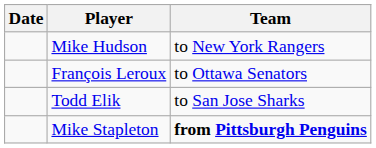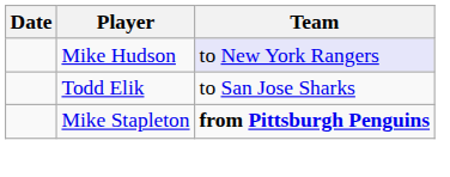 <table class="wikitable">
 <tr>
 <th>Date</th>
 <th>Player</th>
 <th>Team</th>
 </tr>
 <tr>
 <td></td>
 <td><a href='#'>Mike Hudson</a></td>
-<td>to <a href='#'>New York Rangers</a></td>
-</tr>
-<tr>
-<td></td>
-<td><a href='#'>François Leroux</a></td>
-<td>to <a href='#'>Ottawa Senators</a></td>
+<td style="background: lavender;">to <a href='#'>New York Rangers</a></td>
 </tr>
 <tr>
 <td></td>
 <td><a href='#'>Todd Elik</a></td>
 <td>to <a href='#'>San Jose Sharks</a></td>
 </tr>
 <tr>
 <td></td>
 <td><a href='#'>Mike Stapleton</a></td>
 <td><strong>from <a href='#'>Pittsburgh Penguins</a></strong></td>
 </tr>
 </table>
